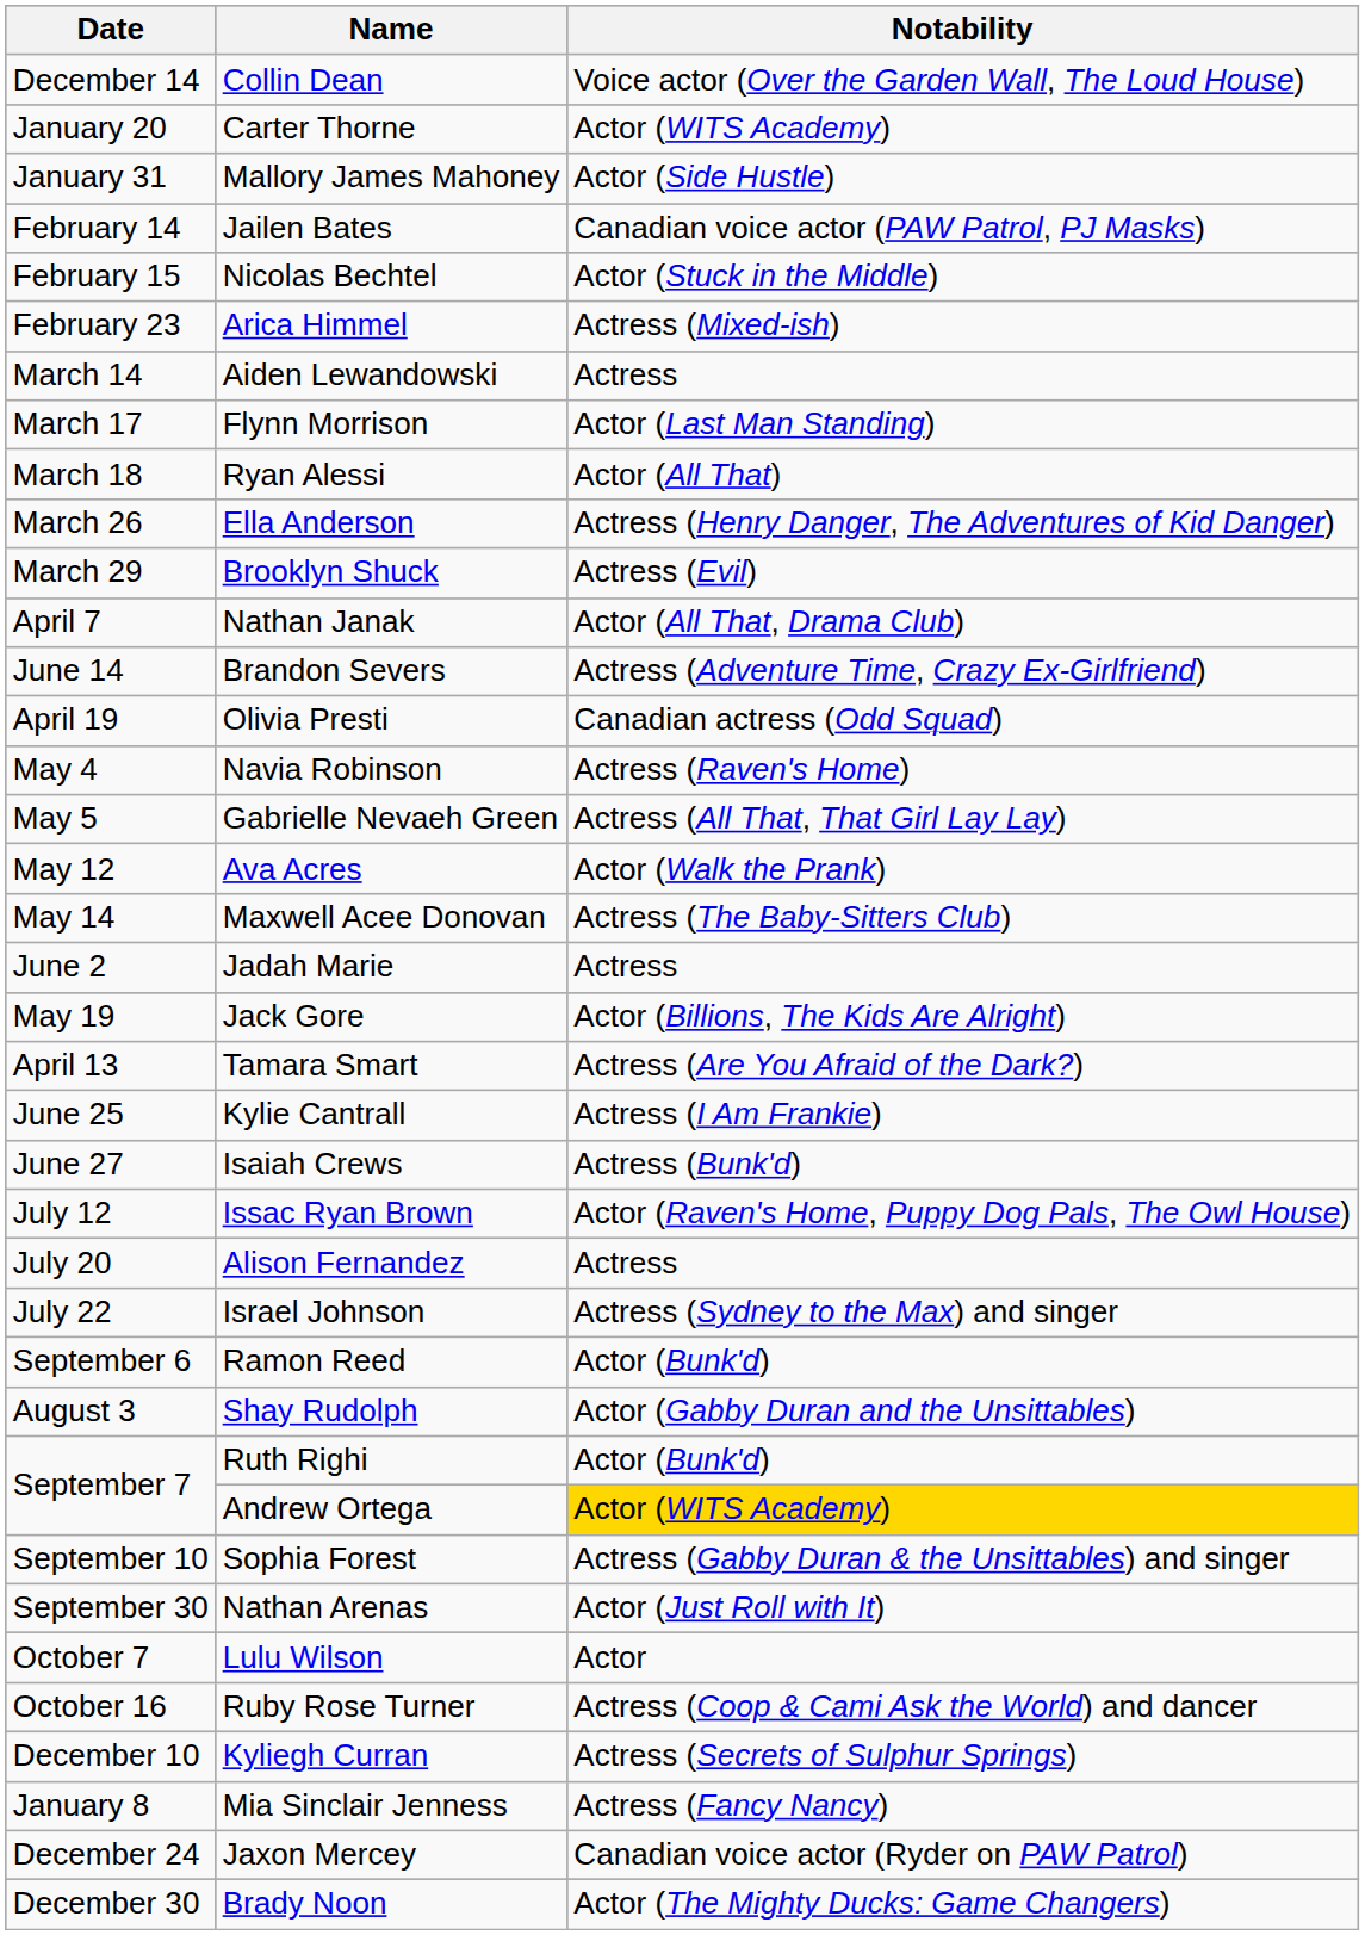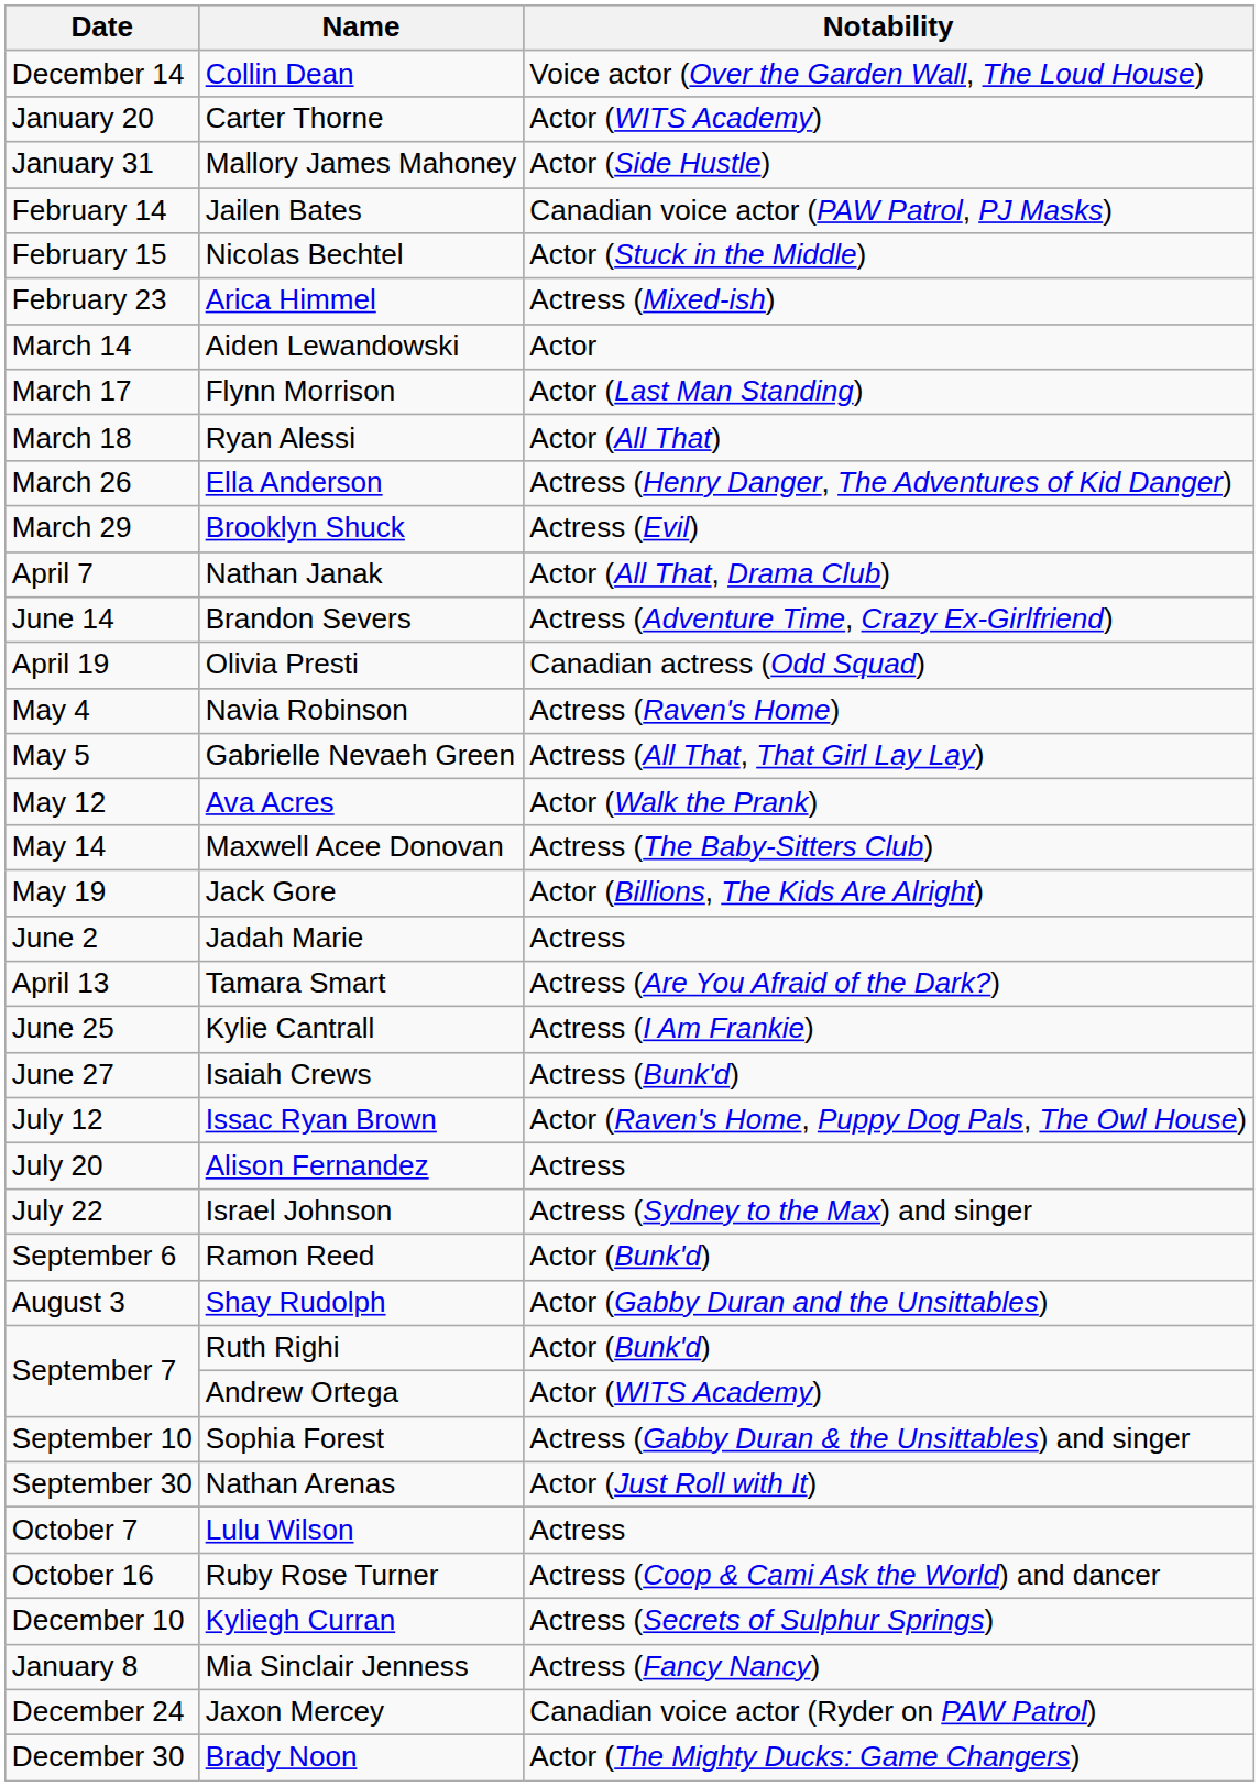 <table class="wikitable">
 <tr>
 <th>Date</th>
 <th>Name</th>
 <th>Notability</th>
 </tr>
 <tr>
 <td>December 14</td>
 <td><a href='#'>Collin Dean</a></td>
 <td>Voice actor (<em><a href='#'>Over the Garden Wall</a></em>, <em><a href='#'>The Loud House</a></em>)</td>
 </tr>
 <tr>
 <td>January 20</td>
 <td>Carter Thorne</td>
 <td>Actor (<em><a href='#'>WITS Academy</a></em>)</td>
 </tr>
 <tr>
 <td>January 31</td>
 <td>Mallory James Mahoney</td>
 <td>Actor (<em><a href='#'>Side Hustle</a></em>)</td>
 </tr>
 <tr>
 <td>February 14</td>
 <td>Jailen Bates</td>
 <td>Canadian voice actor (<em><a href='#'>PAW Patrol</a></em>, <em><a href='#'>PJ Masks</a></em>)</td>
 </tr>
 <tr>
 <td>February 15</td>
 <td>Nicolas Bechtel</td>
 <td>Actor (<em><a href='#'>Stuck in the Middle</a></em>)</td>
 </tr>
 <tr>
 <td>February 23</td>
 <td><a href='#'>Arica Himmel</a></td>
 <td>Actress (<em><a href='#'>Mixed-ish</a></em>)</td>
 </tr>
 <tr>
 <td>March 14</td>
 <td>Aiden Lewandowski</td>
-<td>Actress</td>
+<td>Actor</td>
 </tr>
 <tr>
 <td>March 17</td>
 <td>Flynn Morrison</td>
 <td>Actor (<em><a href='#'>Last Man Standing</a></em>)</td>
 </tr>
 <tr>
 <td>March 18</td>
 <td>Ryan Alessi</td>
 <td>Actor (<em><a href='#'>All That</a></em>)</td>
 </tr>
 <tr>
 <td>March 26</td>
 <td><a href='#'>Ella Anderson</a></td>
 <td>Actress (<em><a href='#'>Henry Danger</a></em>, <em><a href='#'>The Adventures of Kid Danger</a></em>)</td>
 </tr>
 <tr>
 <td>March 29</td>
 <td><a href='#'>Brooklyn Shuck</a></td>
 <td>Actress (<em><a href='#'>Evil</a></em>)</td>
 </tr>
 <tr>
 <td>April 7</td>
 <td>Nathan Janak</td>
 <td>Actor (<em><a href='#'>All That</a></em>, <em><a href='#'>Drama Club</a></em>)</td>
 </tr>
 <tr>
 <td>June 14</td>
 <td>Brandon Severs</td>
 <td>Actress (<em><a href='#'>Adventure Time</a></em>, <em><a href='#'>Crazy Ex-Girlfriend</a></em>)</td>
 </tr>
 <tr>
 <td>April 19</td>
 <td>Olivia Presti</td>
 <td>Canadian actress (<em><a href='#'>Odd Squad</a></em>)</td>
 </tr>
 <tr>
 <td>May 4</td>
 <td>Navia Robinson</td>
 <td>Actress (<em><a href='#'>Raven's Home</a></em>)</td>
 </tr>
 <tr>
 <td>May 5</td>
 <td>Gabrielle Nevaeh Green</td>
 <td>Actress (<em><a href='#'>All That</a></em>, <em><a href='#'>That Girl Lay Lay</a></em>)</td>
 </tr>
 <tr>
 <td>May 12</td>
 <td><a href='#'>Ava Acres</a></td>
 <td>Actor (<em><a href='#'>Walk the Prank</a></em>)</td>
 </tr>
 <tr>
 <td>May 14</td>
 <td>Maxwell Acee Donovan</td>
 <td>Actress (<em><a href='#'>The Baby-Sitters Club</a></em>)</td>
 </tr>
 <tr>
+<td>May 19</td>
+<td>Jack Gore</td>
+<td>Actor (<em><a href='#'>Billions</a></em>, <em><a href='#'>The Kids Are Alright</a></em>)</td>
+</tr>
+<tr>
 <td>June 2</td>
 <td>Jadah Marie</td>
 <td>Actress</td>
-</tr>
-<tr>
-<td>May 19</td>
-<td>Jack Gore</td>
-<td>Actor (<em><a href='#'>Billions</a></em>, <em><a href='#'>The Kids Are Alright</a></em>)</td>
 </tr>
 <tr>
 <td>April 13</td>
 <td>Tamara Smart</td>
 <td>Actress (<em><a href='#'>Are You Afraid of the Dark?</a></em>)</td>
 </tr>
 <tr>
 <td>June 25</td>
 <td>Kylie Cantrall</td>
 <td>Actress (<em><a href='#'>I Am Frankie</a></em>)</td>
 </tr>
 <tr>
 <td>June 27</td>
 <td>Isaiah Crews</td>
 <td>Actress (<em><a href='#'>Bunk'd</a></em>)</td>
 </tr>
 <tr>
 <td>July 12</td>
 <td><a href='#'>Issac Ryan Brown</a></td>
 <td>Actor (<em><a href='#'>Raven's Home</a></em>, <em><a href='#'>Puppy Dog Pals</a></em>, <em><a href='#'>The Owl House</a></em>)</td>
 </tr>
 <tr>
 <td>July 20</td>
 <td><a href='#'>Alison Fernandez</a></td>
 <td>Actress</td>
 </tr>
 <tr>
 <td>July 22</td>
 <td>Israel Johnson</td>
 <td>Actress (<em><a href='#'>Sydney to the Max</a></em>) and singer</td>
 </tr>
 <tr>
 <td>September 6</td>
 <td>Ramon Reed</td>
 <td>Actor (<em><a href='#'>Bunk'd</a></em>)</td>
 </tr>
 <tr>
 <td>August 3</td>
 <td><a href='#'>Shay Rudolph</a></td>
 <td>Actor (<em><a href='#'>Gabby Duran and the Unsittables</a></em>)</td>
 </tr>
 <tr>
 <td rowspan="2">September 7</td>
 <td>Ruth Righi</td>
 <td>Actor (<em><a href='#'>Bunk'd</a></em>)</td>
 </tr>
 <tr>
 <td>Andrew Ortega</td>
-<td style="background: gold;">Actor (<em><a href='#'>WITS Academy</a></em>)</td>
+<td>Actor (<em><a href='#'>WITS Academy</a></em>)</td>
 </tr>
 <tr>
 <td>September 10</td>
 <td>Sophia Forest</td>
 <td>Actress (<em><a href='#'>Gabby Duran & the Unsittables</a></em>) and singer</td>
 </tr>
 <tr>
 <td>September 30</td>
 <td>Nathan Arenas</td>
 <td>Actor (<em><a href='#'>Just Roll with It</a></em>)</td>
 </tr>
 <tr>
 <td>October 7</td>
 <td><a href='#'>Lulu Wilson</a></td>
-<td>Actor</td>
+<td>Actress</td>
 </tr>
 <tr>
 <td>October 16</td>
 <td>Ruby Rose Turner</td>
 <td>Actress (<em><a href='#'>Coop & Cami Ask the World</a></em>) and dancer</td>
 </tr>
 <tr>
 <td>December 10</td>
 <td><a href='#'>Kyliegh Curran</a></td>
 <td>Actress (<em><a href='#'>Secrets of Sulphur Springs</a></em>)</td>
 </tr>
 <tr>
 <td>January 8</td>
 <td>Mia Sinclair Jenness</td>
 <td>Actress (<em><a href='#'>Fancy Nancy</a></em>)</td>
 </tr>
 <tr>
 <td>December 24</td>
 <td>Jaxon Mercey</td>
 <td>Canadian voice actor (Ryder on <em><a href='#'>PAW Patrol</a></em>)</td>
 </tr>
 <tr>
 <td>December 30</td>
 <td><a href='#'>Brady Noon</a></td>
 <td>Actor (<em><a href='#'>The Mighty Ducks: Game Changers</a></em>)</td>
 </tr>
 </table>
